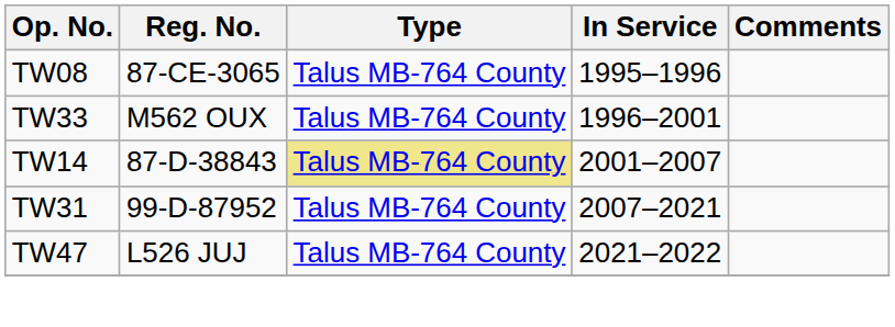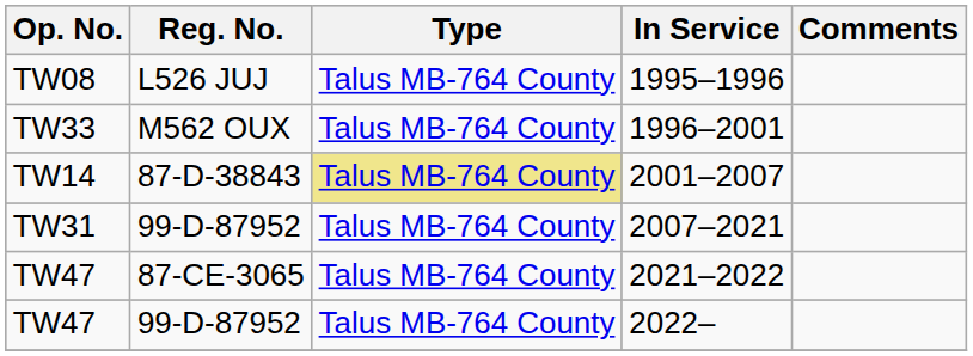 <table class="wikitable">
 <tr>
 <th>Op. No.</th>
 <th>Reg. No.</th>
 <th>Type</th>
 <th>In Service</th>
 <th>Comments</th>
 </tr>
 <tr>
 <td>TW08</td>
-<td>87-CE-3065</td>
+<td>L526 JUJ</td>
 <td><a href='#'>Talus MB-764 County</a></td>
 <td>1995–1996</td>
 <td></td>
 </tr>
 <tr>
 <td>TW33</td>
 <td>M562 OUX</td>
 <td><a href='#'>Talus MB-764 County</a></td>
 <td>1996–2001</td>
 <td></td>
 </tr>
 <tr>
 <td>TW14</td>
 <td>87-D-38843</td>
 <td style="background: khaki;"><a href='#'>Talus MB-764 County</a></td>
 <td>2001–2007</td>
 <td></td>
 </tr>
 <tr>
 <td>TW31</td>
 <td>99-D-87952</td>
 <td><a href='#'>Talus MB-764 County</a></td>
 <td>2007–2021</td>
 <td></td>
 </tr>
 <tr>
 <td>TW47</td>
-<td>L526 JUJ</td>
+<td>87-CE-3065</td>
 <td><a href='#'>Talus MB-764 County</a></td>
 <td>2021–2022</td>
 <td></td>
 </tr>
 <tr>
+<td>TW47</td>
+<td>99-D-87952</td>
+<td><a href='#'>Talus MB-764 County</a></td>
+<td>2022–</td>
+<td></td>
+</tr>
+<tr>
 </tr>
 </table>
